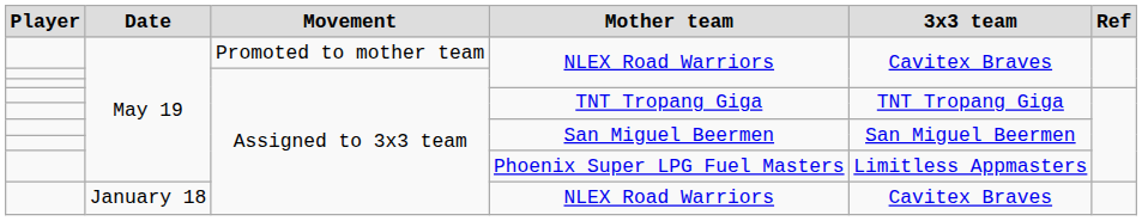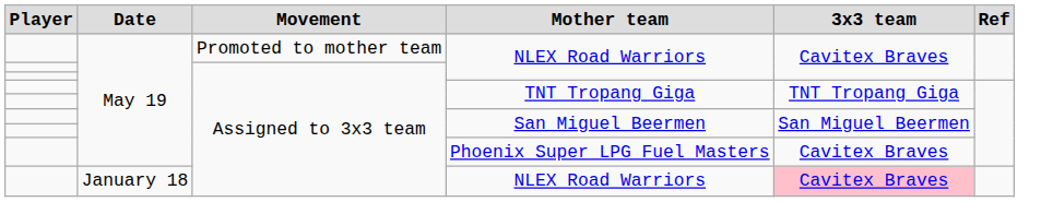 <table class="wikitable sortable" style="text-align:center">
 <tr>
 <th style="background:#dddddd;">Player</th>
 <th style="background:#dddddd;">Date</th>
 <th style="background:#dddddd;">Movement</th>
 <th style="background:#dddddd;">Mother team</th>
 <th style="background:#dddddd;">3x3 team</th>
 <th class="unsortable" style="background:#dddddd;">Ref</th>
 </tr>
 <tr>
 <td align=left></td>
 <td rowspan=8>May 19</td>
 <td>Promoted to mother team</td>
 <td rowspan=3><a href='#'>NLEX Road Warriors</a></td>
 <td rowspan=3><a href='#'>Cavitex Braves</a></td>
 <td rowspan=3></td>
 </tr>
 <tr>
 <td align=left></td>
 <td rowspan=8>Assigned to 3x3 team</td>
 </tr>
 <tr>
 <td align=left></td>
 </tr>
 <tr>
 <td align=left></td>
 <td rowspan=2><a href='#'>TNT Tropang Giga</a></td>
 <td rowspan=2><a href='#'>TNT Tropang Giga</a></td>
 <td rowspan=5></td>
 </tr>
 <tr>
 <td align=left></td>
 </tr>
 <tr>
 <td align=left></td>
 <td rowspan=2><a href='#'>San Miguel Beermen</a></td>
 <td rowspan=2><a href='#'>San Miguel Beermen</a></td>
 </tr>
 <tr>
 <td align=left></td>
 </tr>
 <tr>
 <td align=left></td>
 <td><a href='#'>Phoenix Super LPG Fuel Masters</a></td>
-<td><a href='#'>Limitless Appmasters</a></td>
+<td><a href='#'>Cavitex Braves</a></td>
 </tr>
 <tr>
 <td align=left></td>
 <td>January 18</td>
 <td><a href='#'>NLEX Road Warriors</a></td>
-<td><a href='#'>Cavitex Braves</a></td>
+<td style="background: pink;"><a href='#'>Cavitex Braves</a></td>
 <td></td>
 </tr>
 </table>
